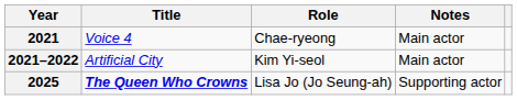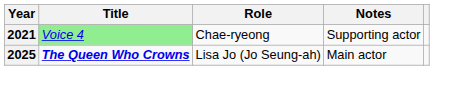 <table class="wikitable plainrowheaders sortable">
 <tr>
 <th scope="col">Year</th>
 <th scope="col">Title</th>
 <th scope="col">Role</th>
 <th scope="col">Notes</th>
 <th scope="col" class="unsortable"></th>
 </tr>
 <tr>
 <th scope="row">2021</th>
-<td><em><a href='#'>Voice 4</a></em></td>
+<td style="background: lightgreen;"><em><a href='#'>Voice 4</a></em></td>
 <td>Chae-ryeong</td>
-<td>Main actor</td>
-<td></td>
-</tr>
-<tr>
-<th scope="row">2021–2022</th>
-<td><em><a href='#'>Artificial City</a></em></td>
-<td>Kim Yi-seol</td>
-<td>Main actor</td>
+<td>Supporting actor</td>
 <td></td>
 </tr>
 <tr>
 <th scope="row">2025</th>
 <td><strong><em><a href='#'>The Queen Who Crowns</a></em></strong></td>
 <td>Lisa Jo (Jo Seung-ah)</td>
-<td>Supporting actor</td>
+<td>Main actor</td>
 <td></td>
 </tr>
 </table>
